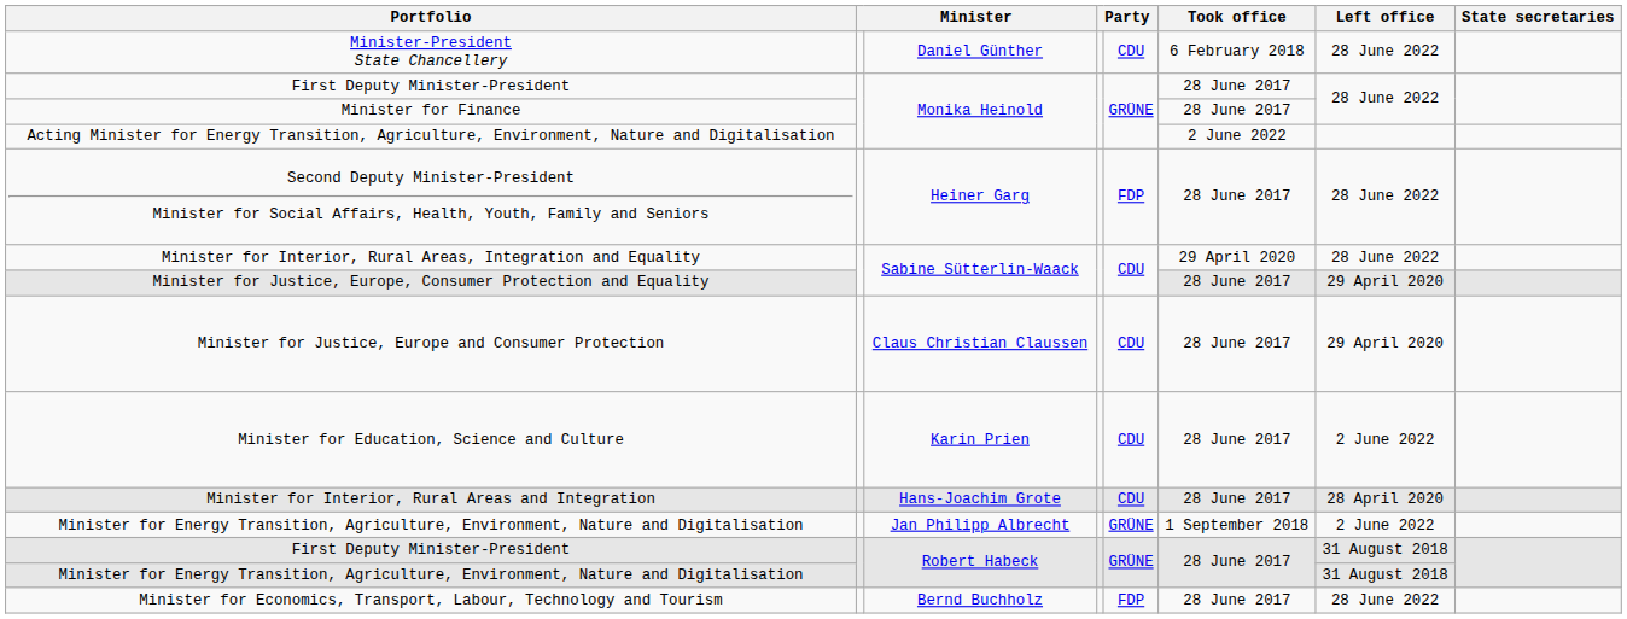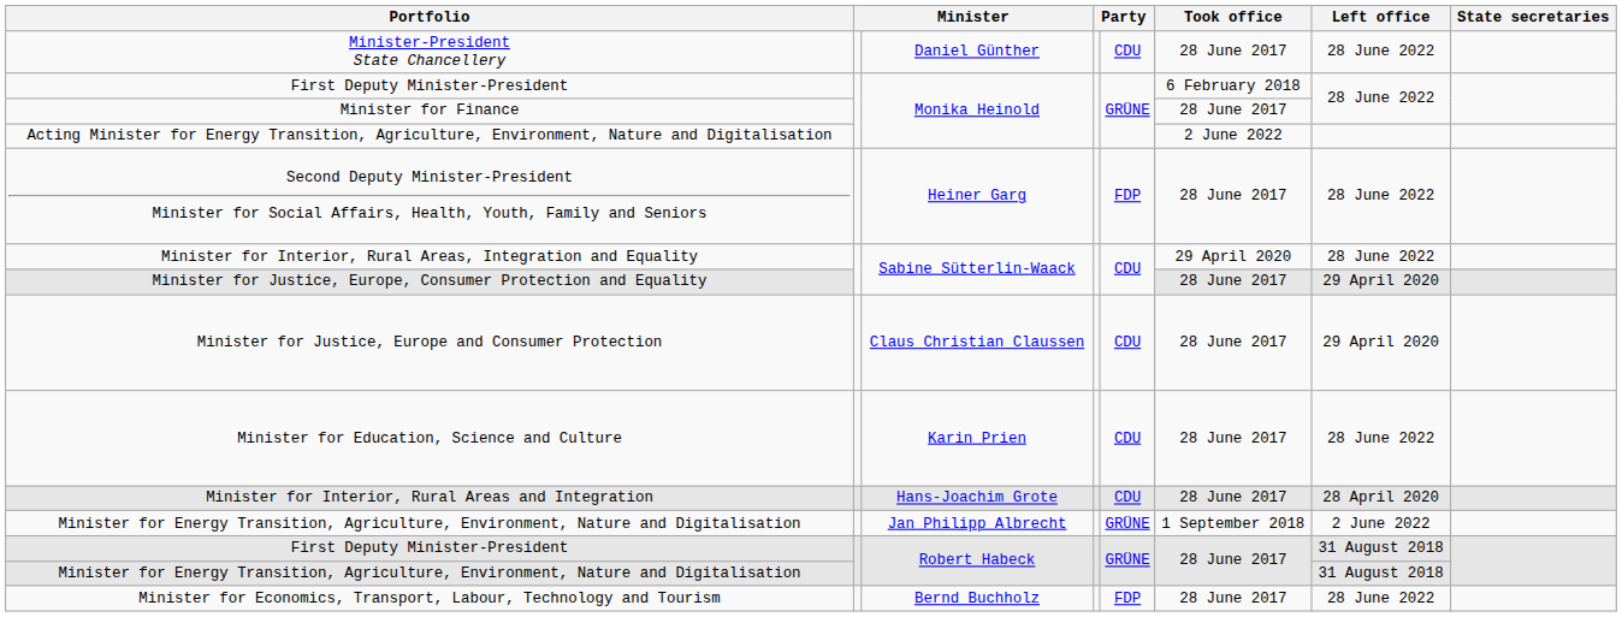 <table class=wikitable style="width:100%; text-align:center; font-size:90%">
 <tr>
 <th>Portfolio</th>
 <th colspan=2>Minister</th>
 <th colspan=2>Party</th>
 <th>Took office</th>
 <th>Left office</th>
 <th>State secretaries</th>
 </tr>
 <tr>
 <td><a href='#'>Minister-President</a><br><em>State Chancellery</em></td>
 <td></td>
 <td><a href='#'>Daniel Günther</a><br></td>
 <td bgcolor=></td>
 <td><a href='#'>CDU</a></td>
-<td>6 February 2018</td>
+<td>28 June 2017</td>
 <td>28 June 2022</td>
 <td></td>
 </tr>
 <tr>
 <td>First Deputy Minister-President</td>
 <td rowspan=3></td>
 <td rowspan=3><a href='#'>Monika Heinold</a><br></td>
 <td rowspan=3 bgcolor=></td>
 <td rowspan=3><a href='#'>GRÜNE</a></td>
-<td>28 June 2017</td>
+<td>6 February 2018</td>
 <td rowspan=2>28 June 2022</td>
 <td rowspan=2></td>
 </tr>
 <tr>
 <td>Minister for Finance</td>
 <td>28 June 2017</td>
 </tr>
 <tr>
 <td>Acting Minister for Energy Transition, Agriculture, Environment, Nature and Digitalisation</td>
 <td>2 June 2022</td>
 <td></td>
 </tr>
 <tr style="height:75px">
 <td>Second Deputy Minister-President<hr>Minister for Social Affairs, Health, Youth, Family and Seniors</td>
 <td></td>
 <td><a href='#'>Heiner Garg</a><br></td>
 <td bgcolor=></td>
 <td><a href='#'>FDP</a></td>
 <td>28 June 2017</td>
 <td>28 June 2022</td>
 <td></td>
 </tr>
 <tr>
 <td>Minister for Interior, Rural Areas, Integration and Equality</td>
 <td rowspan=2></td>
 <td rowspan=2><a href='#'>Sabine Sütterlin-Waack</a><br></td>
 <td rowspan=2 bgcolor=></td>
 <td rowspan=2><a href='#'>CDU</a></td>
 <td>29 April 2020</td>
 <td>28 June 2022</td>
 <td></td>
 </tr>
 <tr style="background-color:#E6E6E6">
 <td>Minister for Justice, Europe, Consumer Protection and Equality</td>
 <td>28 June 2017</td>
 <td>29 April 2020</td>
 <td></td>
 </tr>
 <tr style="height:75px">
 <td>Minister for Justice, Europe and Consumer Protection</td>
 <td></td>
 <td><a href='#'>Claus Christian Claussen</a><br></td>
 <td bgcolor=></td>
 <td><a href='#'>CDU</a></td>
 <td>28 June 2017</td>
 <td>29 April 2020</td>
 <td></td>
 </tr>
 <tr style="height:75px">
 <td>Minister for Education, Science and Culture</td>
 <td></td>
 <td><a href='#'>Karin Prien</a><br></td>
 <td bgcolor=></td>
 <td><a href='#'>CDU</a></td>
 <td>28 June 2017</td>
-<td>2 June 2022</td>
+<td>28 June 2022</td>
 <td></td>
 </tr>
 <tr style="background-color:#E6E6E6">
 <td>Minister for Interior, Rural Areas and Integration</td>
 <td></td>
 <td><a href='#'>Hans-Joachim Grote</a><br></td>
 <td bgcolor=></td>
 <td><a href='#'>CDU</a></td>
 <td>28 June 2017</td>
 <td>28 April 2020</td>
 <td></td>
 </tr>
 <tr>
 <td>Minister for Energy Transition, Agriculture, Environment, Nature and Digitalisation</td>
 <td></td>
 <td><a href='#'>Jan Philipp Albrecht</a><br></td>
 <td bgcolor=></td>
 <td><a href='#'>GRÜNE</a></td>
 <td>1 September 2018</td>
 <td>2 June 2022</td>
 <td></td>
 </tr>
 <tr style="background-color:#E6E6E6">
 <td>First Deputy Minister-President</td>
 <td rowspan=2></td>
 <td rowspan=2><a href='#'>Robert Habeck</a><br></td>
 <td rowspan=2 bgcolor=></td>
 <td rowspan=2><a href='#'>GRÜNE</a></td>
 <td rowspan=2>28 June 2017</td>
 <td>31 August 2018</td>
 <td rowspan=2></td>
 </tr>
 <tr style="background-color:#E6E6E6">
 <td>Minister for Energy Transition, Agriculture, Environment, Nature and Digitalisation</td>
 <td>31 August 2018</td>
 </tr>
 <tr>
 <td>Minister for Economics, Transport, Labour, Technology and Tourism</td>
 <td></td>
 <td><a href='#'>Bernd Buchholz</a><br></td>
 <td bgcolor=></td>
 <td><a href='#'>FDP</a></td>
 <td>28 June 2017</td>
 <td>28 June 2022</td>
 <td></td>
 </tr>
 </table>
